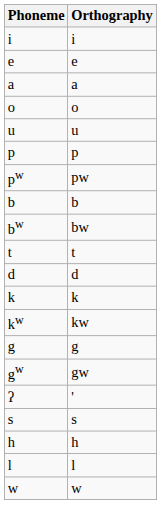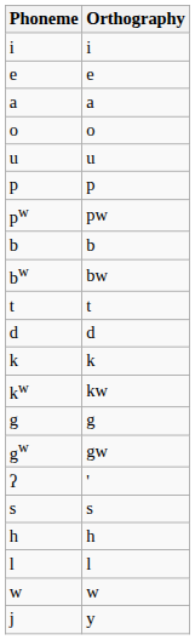 <table class="wikitable">
 <tr>
 <th>Phoneme</th>
 <th>Orthography</th>
 </tr>
 <tr>
 <td>i</td>
 <td>i</td>
 </tr>
 <tr>
 <td>e</td>
 <td>e</td>
 </tr>
 <tr>
 <td>a</td>
 <td>a</td>
 </tr>
 <tr>
 <td>o</td>
 <td>o</td>
 </tr>
 <tr>
 <td>u</td>
 <td>u</td>
 </tr>
 <tr>
 <td>p</td>
 <td>p</td>
 </tr>
 <tr>
 <td>p<sup>w</sup></td>
 <td>pw</td>
 </tr>
 <tr>
 <td>b</td>
 <td>b</td>
 </tr>
 <tr>
 <td>b<sup>w</sup></td>
 <td>bw</td>
 </tr>
 <tr>
 <td>t</td>
 <td>t</td>
 </tr>
 <tr>
 <td>d</td>
 <td>d</td>
 </tr>
 <tr>
 <td>k</td>
 <td>k</td>
 </tr>
 <tr>
 <td>k<sup>w</sup></td>
 <td>kw</td>
 </tr>
 <tr>
 <td>g</td>
 <td>g</td>
 </tr>
 <tr>
 <td>g<sup>w</sup></td>
 <td>gw</td>
 </tr>
 <tr>
 <td>ʔ</td>
 <td>'</td>
 </tr>
 <tr>
 <td>s</td>
 <td>s</td>
 </tr>
 <tr>
 <td>h</td>
 <td>h</td>
 </tr>
 <tr>
 <td>l</td>
 <td>l</td>
 </tr>
 <tr>
 <td>w</td>
 <td>w</td>
 </tr>
+<tr>
+<td>j</td>
+<td>y</td>
+</tr>
 </table>
